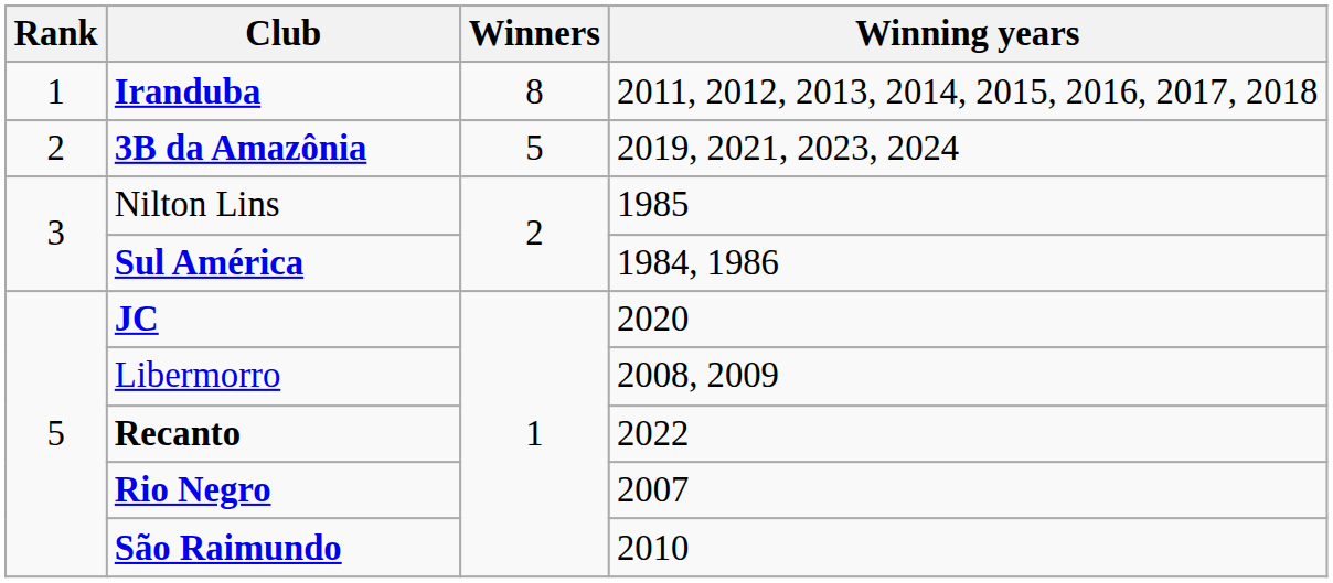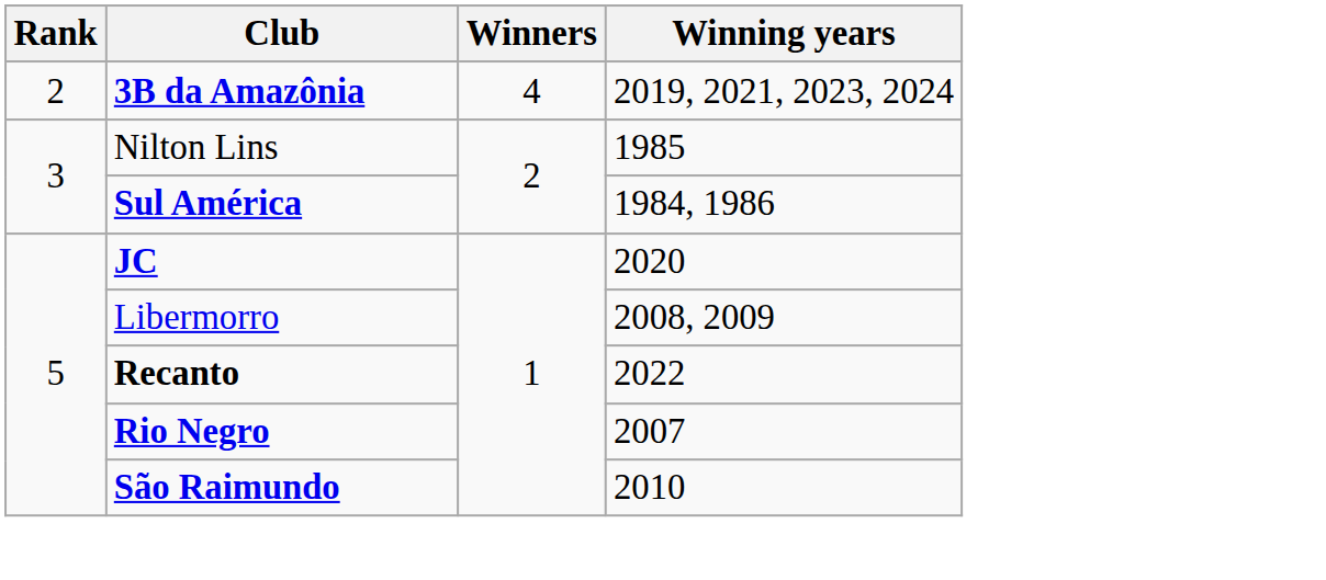 <table class="wikitable sortable">
 <tr>
 <th>Rank</th>
 <th style="width:150px">Club</th>
 <th>Winners</th>
 <th>Winning years</th>
 </tr>
 <tr>
-<td align=center>1</td>
-<td><strong><a href='#'>Iranduba</a></strong></td>
-<td align=center>8</td>
-<td>2011, 2012, 2013, 2014, 2015, 2016, 2017, 2018</td>
-</tr>
-<tr>
 <td align=center>2</td>
 <td><strong><a href='#'>3B da Amazônia</a></strong></td>
-<td align=center>5</td>
+<td align=center>4</td>
 <td>2019, 2021, 2023, 2024</td>
 </tr>
 <tr>
 <td rowspan=2 align=center>3</td>
 <td>Nilton Lins</td>
 <td rowspan=2 align=center>2</td>
 <td>1985</td>
 </tr>
 <tr>
 <td><strong><a href='#'>Sul América</a></strong></td>
 <td>1984, 1986</td>
 </tr>
 <tr>
 <td rowspan=5 align=center>5</td>
 <td><strong><a href='#'>JC</a></strong></td>
 <td rowspan=5 align=center>1</td>
 <td>2020</td>
 </tr>
 <tr>
 <td><a href='#'>Libermorro</a></td>
 <td>2008, 2009</td>
 </tr>
 <tr>
 <td><strong>Recanto</strong></td>
 <td>2022</td>
 </tr>
 <tr>
 <td><strong><a href='#'>Rio Negro</a></strong></td>
 <td>2007</td>
 </tr>
 <tr>
 <td><strong><a href='#'>São Raimundo</a></strong></td>
 <td>2010</td>
 </tr>
 </table>
